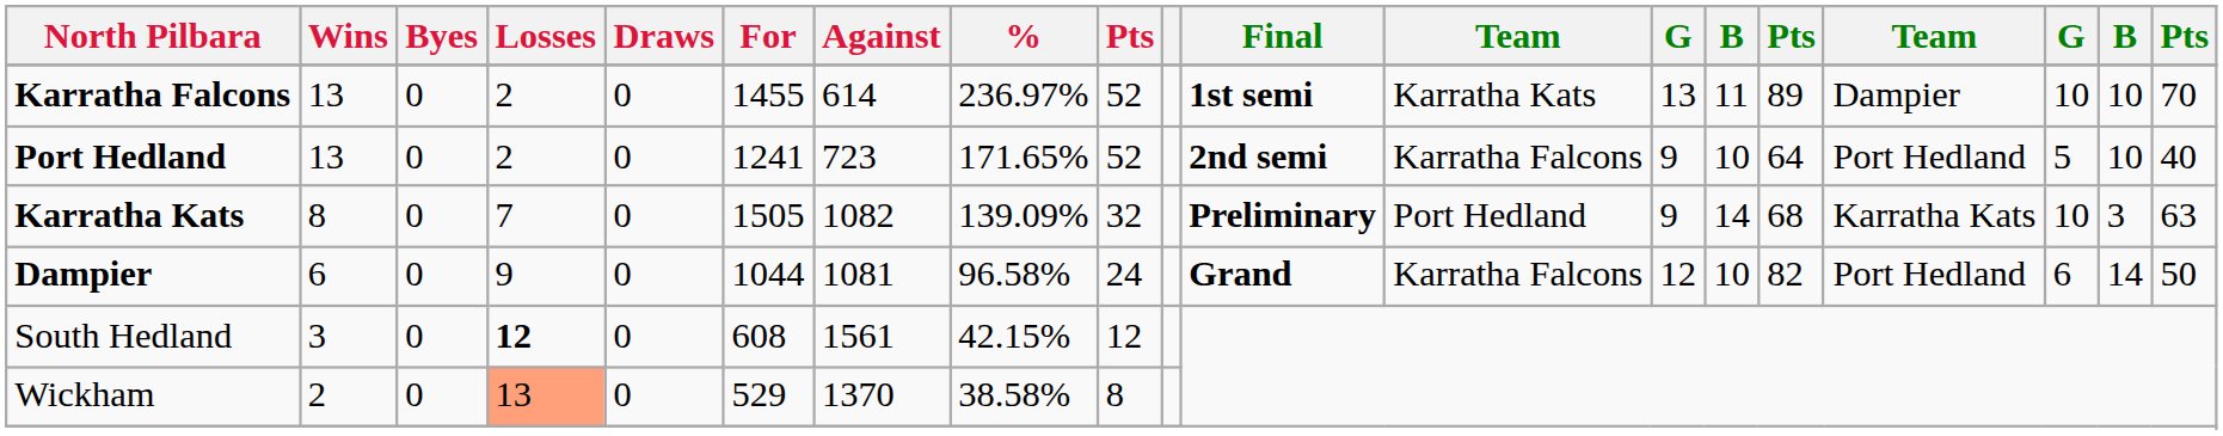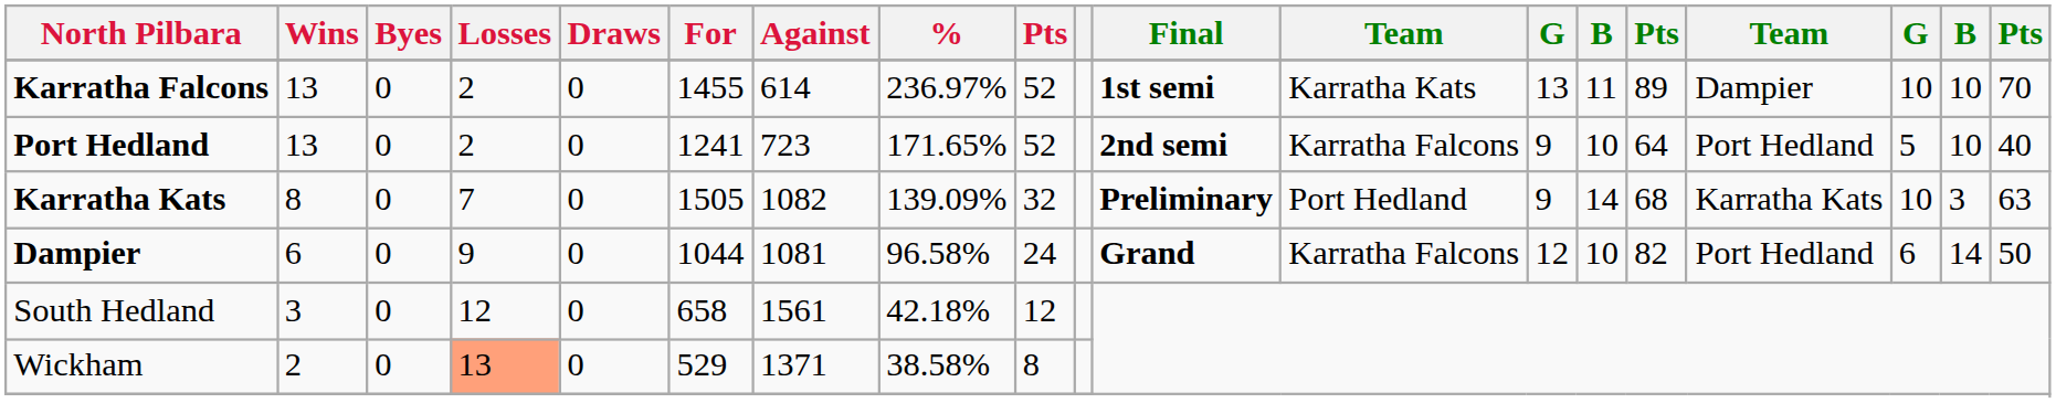 <table style="font-size: 85%; text-align: left;" class="wikitable">
 <tr>
 <th style="color:crimson">North Pilbara</th>
 <th style="color:crimson">Wins</th>
 <th style="color:crimson">Byes</th>
 <th style="color:crimson">Losses</th>
 <th style="color:crimson">Draws</th>
 <th style="color:crimson">For</th>
 <th style="color:crimson">Against</th>
 <th style="color:crimson">%</th>
 <th style="color:crimson">Pts</th>
 <th></th>
 <th style="color:green">Final</th>
 <th style="color:green">Team</th>
 <th style="color:green">G</th>
 <th style="color:green">B</th>
 <th style="color:green">Pts</th>
 <th style="color:green">Team</th>
 <th style="color:green">G</th>
 <th style="color:green">B</th>
 <th style="color:green">Pts</th>
 </tr>
 <tr>
 </tr>
 <tr>
 </tr>
 <tr>
 <td><strong>	Karratha Falcons	</strong></td>
 <td>13</td>
 <td>0</td>
 <td>2</td>
 <td>0</td>
 <td>1455</td>
 <td>614</td>
 <td>236.97%</td>
 <td>52</td>
 <td></td>
 <td><strong>1st semi</strong></td>
 <td>Karratha Kats</td>
 <td>13</td>
 <td>11</td>
 <td>89</td>
 <td>Dampier</td>
 <td>10</td>
 <td>10</td>
 <td>70</td>
 </tr>
 <tr>
 <td><strong>	Port Hedland	</strong></td>
 <td>13</td>
 <td>0</td>
 <td>2</td>
 <td>0</td>
 <td>1241</td>
 <td>723</td>
 <td>171.65%</td>
 <td>52</td>
 <td></td>
 <td><strong>2nd semi</strong></td>
 <td>Karratha Falcons</td>
 <td>9</td>
 <td>10</td>
 <td>64</td>
 <td>Port Hedland</td>
 <td>5</td>
 <td>10</td>
 <td>40</td>
 </tr>
 <tr>
 <td><strong>	Karratha Kats	</strong></td>
 <td>8</td>
 <td>0</td>
 <td>7</td>
 <td>0</td>
 <td>1505</td>
 <td>1082</td>
 <td>139.09%</td>
 <td>32</td>
 <td></td>
 <td><strong>Preliminary</strong></td>
 <td>Port Hedland</td>
 <td>9</td>
 <td>14</td>
 <td>68</td>
 <td>Karratha Kats</td>
 <td>10</td>
 <td>3</td>
 <td>63</td>
 </tr>
 <tr>
 <td><strong>	Dampier	</strong></td>
 <td>6</td>
 <td>0</td>
 <td>9</td>
 <td>0</td>
 <td>1044</td>
 <td>1081</td>
 <td>96.58%</td>
 <td>24</td>
 <td></td>
 <td><strong>Grand</strong></td>
 <td>Karratha Falcons</td>
 <td>12</td>
 <td>10</td>
 <td>82</td>
 <td>Port Hedland</td>
 <td>6</td>
 <td>14</td>
 <td>50</td>
 </tr>
 <tr>
 <td>South Hedland</td>
 <td>3</td>
 <td>0</td>
-<td><strong>12</strong></td>
+<td>12</td>
 <td>0</td>
-<td>608</td>
+<td>658</td>
 <td>1561</td>
-<td>42.15%</td>
+<td>42.18%</td>
 <td>12</td>
 <td></td>
 </tr>
 <tr>
 <td>Wickham</td>
 <td>2</td>
 <td>0</td>
 <td style="background: lightsalmon;">13</td>
 <td>0</td>
 <td>529</td>
-<td>1370</td>
+<td>1371</td>
 <td>38.58%</td>
 <td>8</td>
 <td></td>
 </tr>
 <tr>
 </tr>
 </table>
